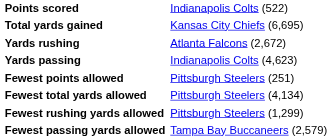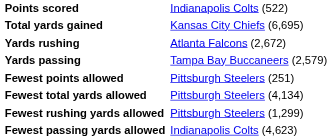 <table cellpadding="3" cellspacing="1">
 <tr>
 <td><strong>Points scored</strong></td>
 <td><a href='#'>Indianapolis Colts</a> (522)</td>
 </tr>
 <tr>
 <td><strong>Total yards gained</strong></td>
 <td><a href='#'>Kansas City Chiefs</a> (6,695)</td>
 </tr>
 <tr>
 <td><strong>Yards rushing</strong></td>
 <td><a href='#'>Atlanta Falcons</a> (2,672)</td>
 </tr>
 <tr>
 <td><strong>Yards passing</strong></td>
-<td><a href='#'>Indianapolis Colts</a> (4,623)</td>
+<td><a href='#'>Tampa Bay Buccaneers</a> (2,579)</td>
 </tr>
 <tr>
 <td><strong>Fewest points allowed</strong></td>
 <td><a href='#'>Pittsburgh Steelers</a> (251)</td>
 </tr>
 <tr>
 <td><strong>Fewest total yards allowed</strong></td>
 <td><a href='#'>Pittsburgh Steelers</a> (4,134)</td>
 </tr>
 <tr>
 <td><strong>Fewest rushing yards allowed</strong></td>
 <td><a href='#'>Pittsburgh Steelers</a> (1,299)</td>
 </tr>
 <tr>
 <td><strong>Fewest passing yards allowed</strong></td>
-<td><a href='#'>Tampa Bay Buccaneers</a> (2,579)</td>
+<td><a href='#'>Indianapolis Colts</a> (4,623)</td>
 </tr>
 </table>
